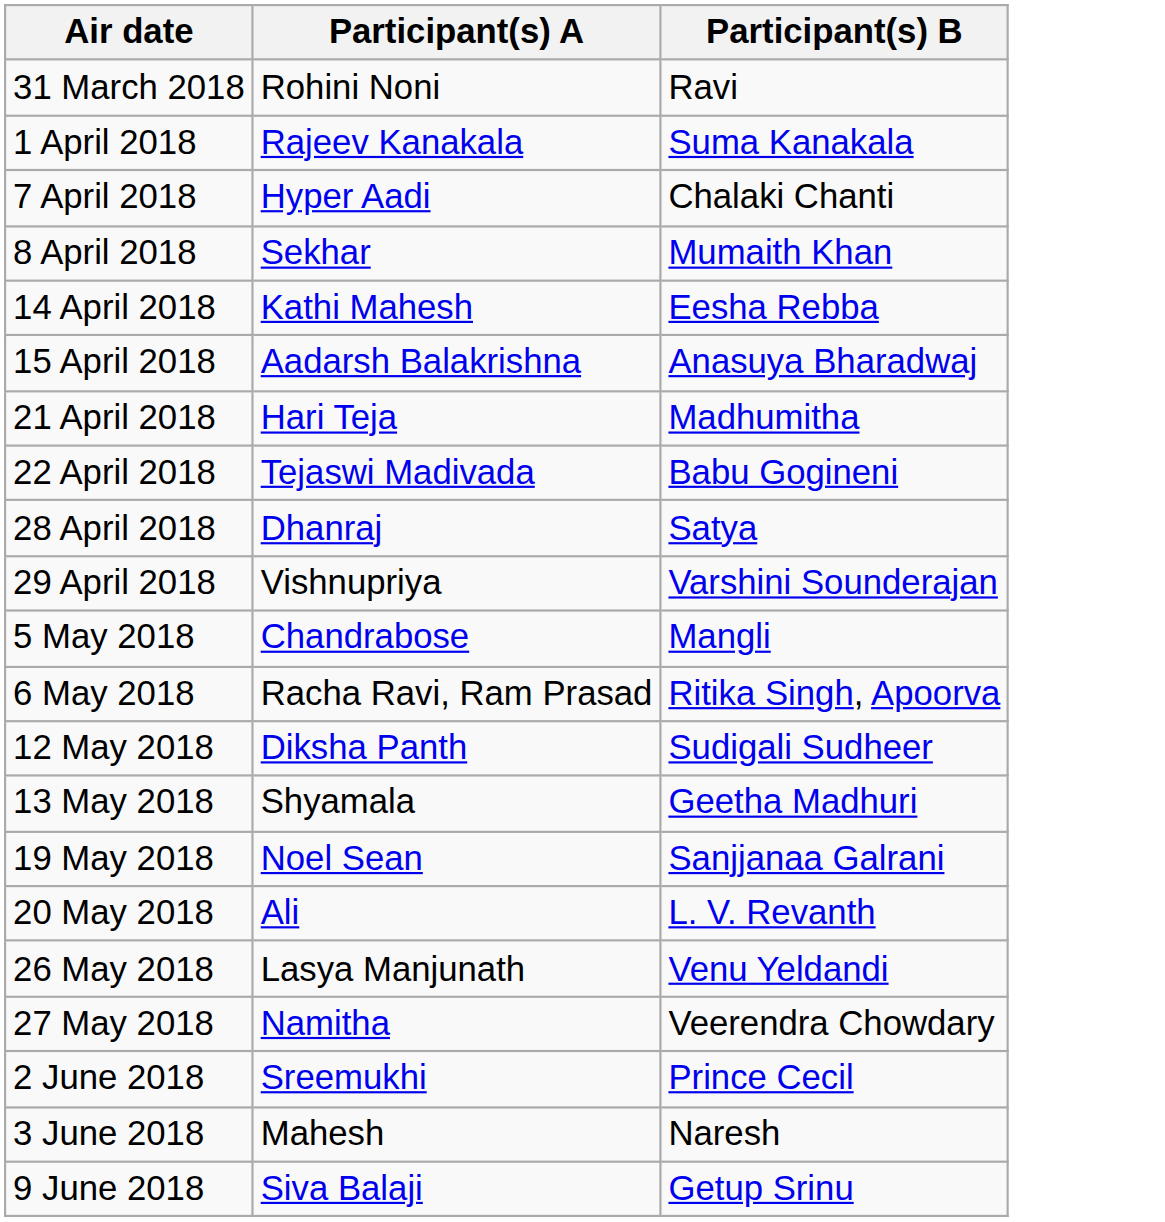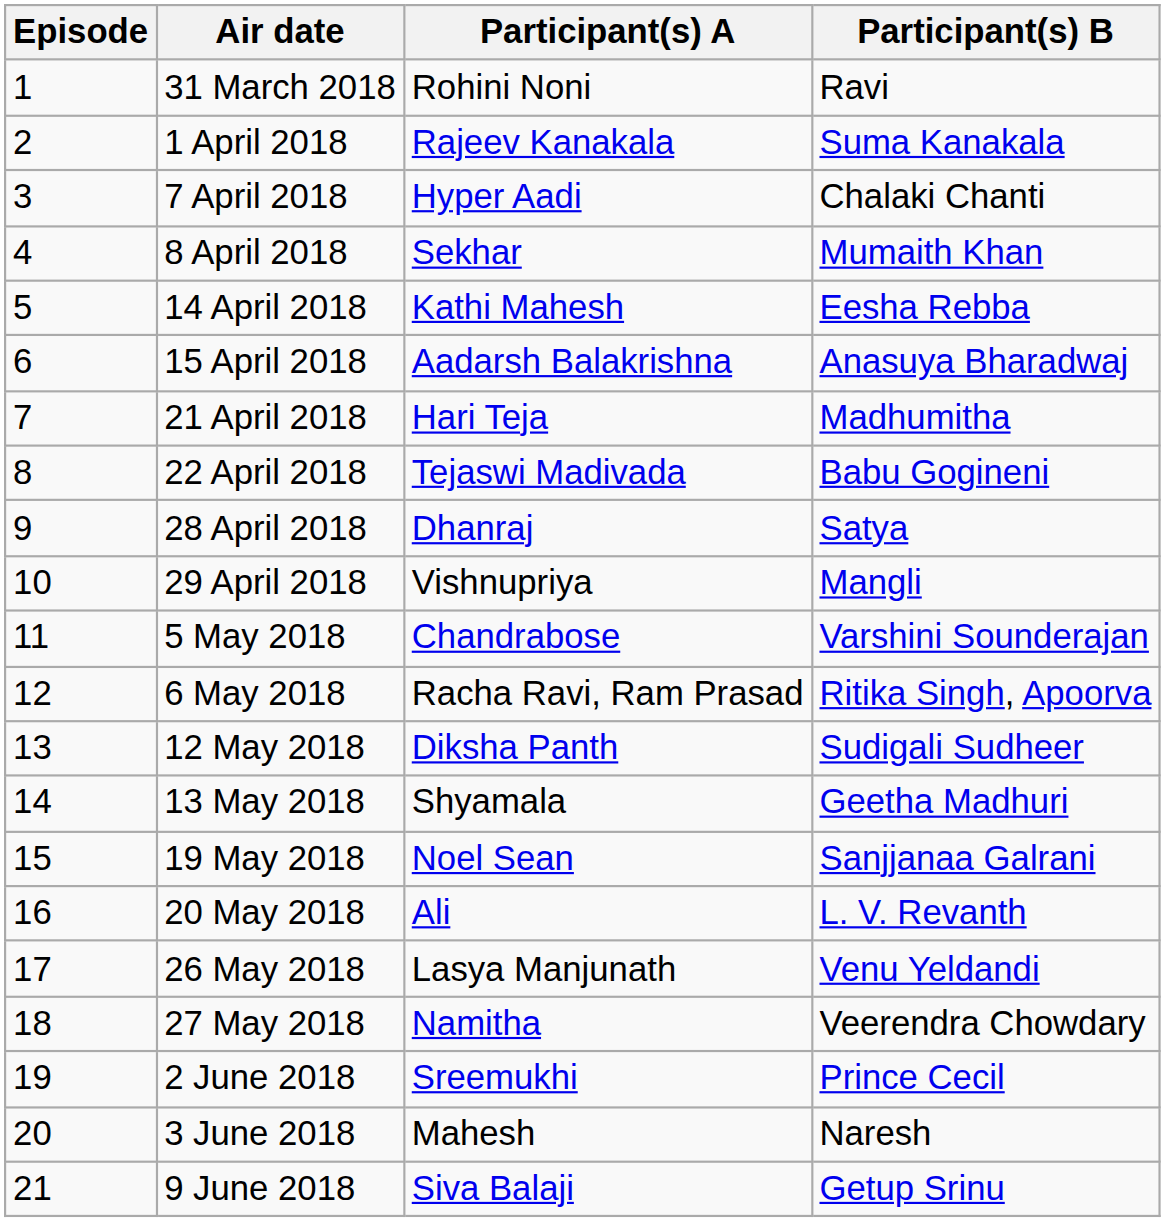 <table class="wikitable sortable">
 <tr>
+<th>Episode</th>
 <th>Air date</th>
 <th>Participant(s) A</th>
 <th>Participant(s) B</th>
 </tr>
 <tr>
+<td>1</td>
 <td>31 March 2018</td>
 <td>Rohini Noni</td>
 <td>Ravi</td>
 </tr>
 <tr>
+<td>2</td>
 <td>1 April 2018</td>
 <td><a href='#'>Rajeev Kanakala</a></td>
 <td><a href='#'>Suma Kanakala</a></td>
 </tr>
 <tr>
+<td>3</td>
 <td>7 April 2018</td>
 <td><a href='#'>Hyper Aadi</a></td>
 <td>Chalaki Chanti</td>
 </tr>
 <tr>
+<td>4</td>
 <td>8 April 2018</td>
 <td><a href='#'>Sekhar</a></td>
 <td><a href='#'>Mumaith Khan</a></td>
 </tr>
 <tr>
+<td>5</td>
 <td>14 April 2018</td>
 <td><a href='#'>Kathi Mahesh</a></td>
 <td><a href='#'>Eesha Rebba</a></td>
 </tr>
 <tr>
+<td>6</td>
 <td>15 April 2018</td>
 <td><a href='#'>Aadarsh Balakrishna</a></td>
 <td><a href='#'>Anasuya Bharadwaj</a></td>
 </tr>
 <tr>
+<td>7</td>
 <td>21 April 2018</td>
 <td><a href='#'>Hari Teja</a></td>
 <td><a href='#'>Madhumitha</a></td>
 </tr>
 <tr>
+<td>8</td>
 <td>22 April 2018</td>
 <td><a href='#'>Tejaswi Madivada</a></td>
 <td><a href='#'>Babu Gogineni</a></td>
 </tr>
 <tr>
+<td>9</td>
 <td>28 April 2018</td>
 <td><a href='#'>Dhanraj</a></td>
 <td><a href='#'>Satya</a></td>
 </tr>
 <tr>
+<td>10</td>
 <td>29 April 2018</td>
 <td>Vishnupriya</td>
+<td><a href='#'>Mangli</a></td>
+</tr>
+<tr>
+<td>11</td>
+<td>5 May 2018</td>
+<td><a href='#'>Chandrabose</a></td>
 <td><a href='#'>Varshini Sounderajan</a></td>
 </tr>
 <tr>
-<td>5 May 2018</td>
-<td><a href='#'>Chandrabose</a></td>
-<td><a href='#'>Mangli</a></td>
-</tr>
-<tr>
+<td>12</td>
 <td>6 May 2018</td>
 <td>Racha Ravi, Ram Prasad</td>
 <td><a href='#'>Ritika Singh</a>, <a href='#'>Apoorva</a></td>
 </tr>
 <tr>
+<td>13</td>
 <td>12 May 2018</td>
 <td><a href='#'>Diksha Panth</a></td>
 <td><a href='#'>Sudigali Sudheer</a></td>
 </tr>
 <tr>
+<td>14</td>
 <td>13 May 2018</td>
 <td>Shyamala</td>
 <td><a href='#'>Geetha Madhuri</a></td>
 </tr>
 <tr>
+<td>15</td>
 <td>19 May 2018</td>
 <td><a href='#'>Noel Sean</a></td>
 <td><a href='#'>Sanjjanaa Galrani</a></td>
 </tr>
 <tr>
+<td>16</td>
 <td>20 May 2018</td>
 <td><a href='#'>Ali</a></td>
 <td><a href='#'>L. V. Revanth</a></td>
 </tr>
 <tr>
+<td>17</td>
 <td>26 May 2018</td>
 <td>Lasya Manjunath</td>
 <td><a href='#'>Venu Yeldandi</a></td>
 </tr>
 <tr>
+<td>18</td>
 <td>27 May 2018</td>
 <td><a href='#'>Namitha</a></td>
 <td>Veerendra Chowdary</td>
 </tr>
 <tr>
+<td>19</td>
 <td>2 June 2018</td>
 <td><a href='#'>Sreemukhi</a></td>
 <td><a href='#'>Prince Cecil</a></td>
 </tr>
 <tr>
+<td>20</td>
 <td>3 June 2018</td>
 <td>Mahesh</td>
 <td>Naresh</td>
 </tr>
 <tr>
+<td>21</td>
 <td>9 June 2018</td>
 <td><a href='#'>Siva Balaji</a></td>
 <td><a href='#'>Getup Srinu</a></td>
 </tr>
 </table>
